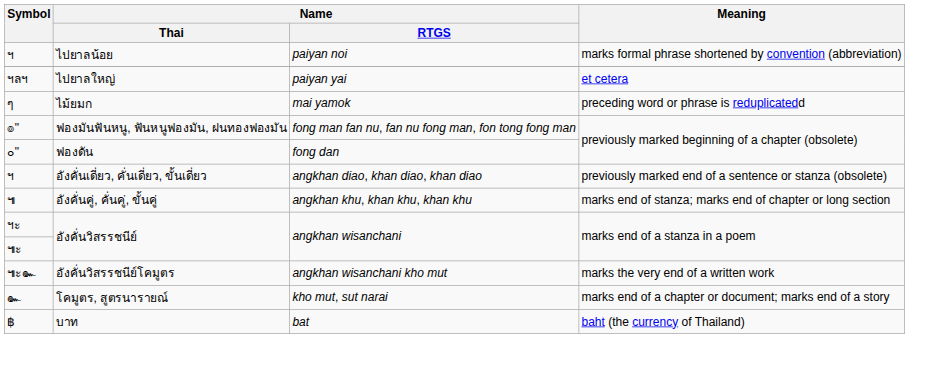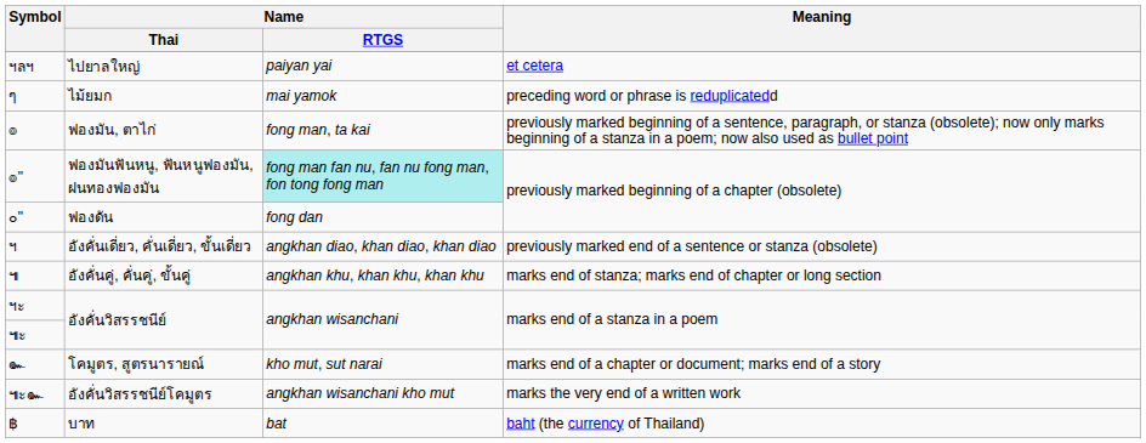 <table class="wikitable">
 <tr valign="top">
 <th rowspan="2">Symbol</th>
 <th colspan="2">Name</th>
 <th rowspan="2">Meaning</th>
 </tr>
 <tr>
 <th>Thai</th>
 <th><a href='#'>RTGS</a></th>
-</tr>
-<tr>
-<td>ฯ</td>
-<td>ไปยาลน้อย</td>
-<td><em>paiyan noi</em></td>
-<td>marks formal phrase shortened by <a href='#'>convention</a> (abbreviation)</td>
 </tr>
 <tr>
 </tr>
 <tr>
 <td>ฯลฯ</td>
 <td>ไปยาลใหญ่</td>
 <td><em>paiyan yai</em></td>
 <td><a href='#'>et cetera</a></td>
 </tr>
 <tr>
 <td>ๆ</td>
 <td>ไม้ยมก</td>
 <td><em>mai yamok</em></td>
 <td>preceding word or phrase is <a href='#'>reduplicated</a>d</td>
 </tr>
 <tr>
+<td>๏</td>
+<td>ฟองมัน, ตาไก่</td>
+<td><em>fong man</em>, <em>ta kai</em></td>
+<td>previously marked beginning of a sentence, paragraph, or stanza (obsolete); now only marks beginning of a stanza in a poem; now also used as <a href='#'>bullet point</a></td>
+</tr>
+<tr>
 <td>๏<span>"</span></td>
 <td>ฟองมันฟันหนู, ฟันหนูฟองมัน, ฝนทองฟองมัน</td>
-<td><em>fong man fan nu</em>, <em>fan nu fong man</em>, <em>fon tong fong man</em></td>
+<td style="background: paleturquoise;"><em>fong man fan nu</em>, <em>fan nu fong man</em>, <em>fon tong fong man</em></td>
 <td rowspan="2">previously marked beginning of a chapter (obsolete)</td>
 </tr>
 <tr>
 <td>๐<span>"</span></td>
 <td>ฟองดัน</td>
 <td><em>fong dan</em></td>
 </tr>
 <tr>
 <td>ฯ</td>
 <td>อังคั่นเดี่ยว, คั่นเดี่ยว, ขั้นเดี่ยว</td>
 <td><em>angkhan diao</em>, <em>khan diao</em>, <em>khan diao</em></td>
 <td>previously marked end of a sentence or stanza (obsolete)</td>
 </tr>
 <tr>
 <td>๚</td>
 <td>อังคั่นคู่, คั่นคู่, ขั้นคู่</td>
 <td><em>angkhan khu</em>, <em>khan khu</em>, <em>khan khu</em></td>
 <td>marks end of stanza; marks end of chapter  or long section</td>
 </tr>
 <tr>
 <td>ฯะ</td>
 <td rowspan="2">อังคั่นวิสรรชนีย์</td>
 <td rowspan="2"><em>angkhan wisanchani</em></td>
 <td rowspan="2">marks end of a stanza in a poem</td>
 </tr>
 <tr>
 <td>๚ะ</td>
 </tr>
 <tr>
+<td>๛</td>
+<td>โคมูตร, สูตรนารายณ์</td>
+<td><em>kho mut</em>, <em>sut narai</em></td>
+<td>marks end of a chapter or document; marks end of a story</td>
+</tr>
+<tr>
 <td>๚ะ๛</td>
 <td>อังคั่นวิสรรชนีย์โคมูตร</td>
 <td><em>angkhan wisanchani kho mut</em></td>
 <td>marks the very end of a written work</td>
-</tr>
-<tr>
-<td>๛</td>
-<td>โคมูตร, สูตรนารายณ์</td>
-<td><em>kho mut</em>, <em>sut narai</em></td>
-<td>marks end of a chapter or document; marks end of a story</td>
 </tr>
 <tr>
 <td>฿</td>
 <td>บาท</td>
 <td><em>bat</em></td>
 <td><a href='#'>baht</a> (the <a href='#'>currency</a> of Thailand)</td>
 </tr>
 </table>
